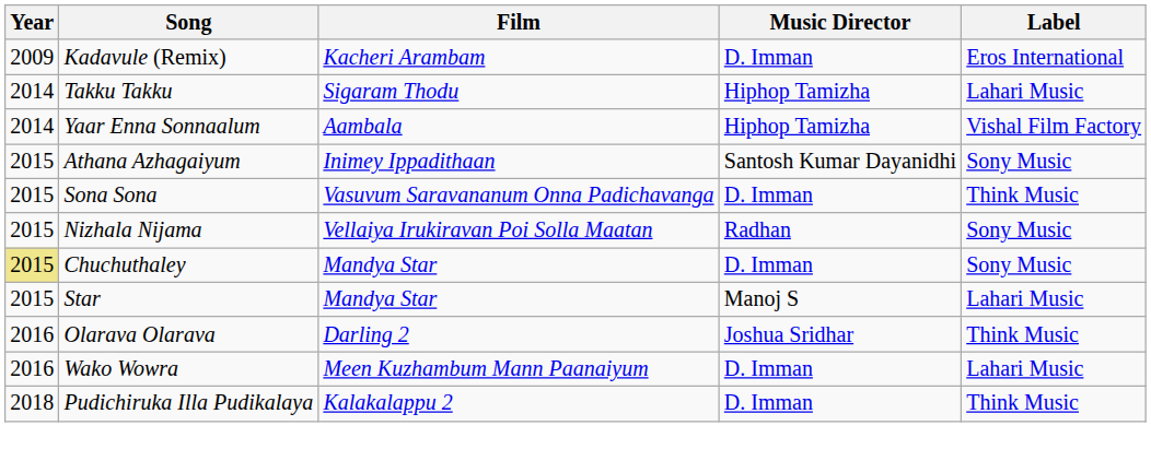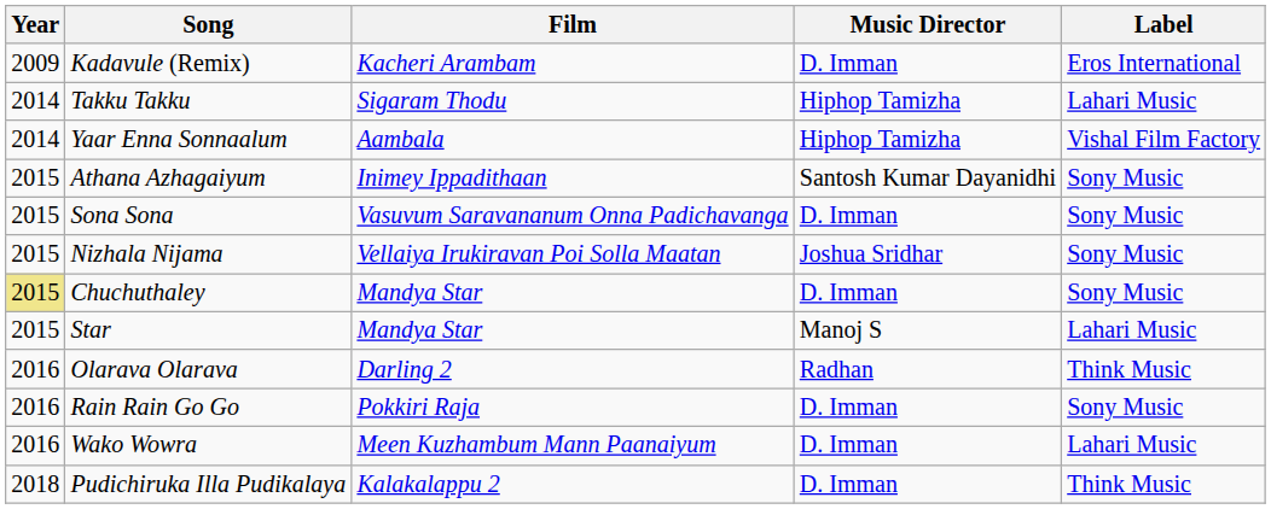 <table class= "wikitable">
 <tr>
 <th>Year</th>
 <th>Song</th>
 <th>Film</th>
 <th>Music Director</th>
 <th>Label</th>
 </tr>
 <tr>
 <td>2009</td>
 <td><em>Kadavule</em> (Remix)</td>
 <td><em><a href='#'>Kacheri Arambam</a></em></td>
 <td><a href='#'>D. Imman</a></td>
 <td><a href='#'>Eros International</a></td>
 </tr>
 <tr>
 <td>2014</td>
 <td><em>Takku Takku</em></td>
 <td><em><a href='#'>Sigaram Thodu</a></em></td>
 <td><a href='#'>Hiphop Tamizha</a></td>
 <td><a href='#'>Lahari Music</a></td>
 </tr>
 <tr>
 <td>2014</td>
 <td><em>Yaar Enna Sonnaalum</em></td>
 <td><em><a href='#'>Aambala</a></em></td>
 <td><a href='#'>Hiphop Tamizha</a></td>
 <td><a href='#'>Vishal Film Factory</a></td>
 </tr>
 <tr>
 <td>2015</td>
 <td><em>Athana Azhagaiyum</em></td>
 <td><em><a href='#'>Inimey Ippadithaan</a></em></td>
 <td>Santosh Kumar Dayanidhi</td>
 <td><a href='#'>Sony Music</a></td>
 </tr>
 <tr>
 <td>2015</td>
 <td><em>Sona Sona</em></td>
 <td><em><a href='#'>Vasuvum Saravananum Onna Padichavanga</a></em></td>
 <td><a href='#'>D. Imman</a></td>
-<td><a href='#'>Think Music</a></td>
+<td><a href='#'>Sony Music</a></td>
 </tr>
 <tr>
 <td>2015</td>
 <td><em>Nizhala Nijama</em></td>
 <td><em><a href='#'>Vellaiya Irukiravan Poi Solla Maatan</a></em></td>
-<td><a href='#'>Radhan</a></td>
+<td><a href='#'>Joshua Sridhar</a></td>
 <td><a href='#'>Sony Music</a></td>
 </tr>
 <tr>
 <td style="background: khaki;">2015</td>
 <td><em>Chuchuthaley</em></td>
 <td><em><a href='#'>Mandya Star</a></em></td>
 <td><a href='#'>D. Imman</a></td>
 <td><a href='#'>Sony Music</a></td>
 </tr>
 <tr>
 <td>2015</td>
 <td><em>Star</em></td>
 <td><em><a href='#'>Mandya Star</a></em></td>
 <td>Manoj S</td>
 <td><a href='#'>Lahari Music</a></td>
 </tr>
 <tr>
 <td>2016</td>
 <td><em>Olarava Olarava</em></td>
 <td><em><a href='#'>Darling 2</a> </em></td>
-<td><a href='#'>Joshua Sridhar</a></td>
+<td><a href='#'>Radhan</a></td>
 <td><a href='#'>Think Music</a></td>
+</tr>
+<tr>
+<td>2016</td>
+<td><em>Rain Rain Go Go</em></td>
+<td><em><a href='#'>Pokkiri Raja</a></em></td>
+<td><a href='#'>D. Imman</a></td>
+<td><a href='#'>Sony Music</a></td>
 </tr>
 <tr>
 <td>2016</td>
 <td><em>Wako Wowra</em></td>
 <td><em><a href='#'>Meen Kuzhambum Mann Paanaiyum</a></em></td>
 <td><a href='#'>D. Imman</a></td>
 <td><a href='#'>Lahari Music</a></td>
 </tr>
 <tr>
 <td>2018</td>
 <td><em>Pudichiruka Illa Pudikalaya</em></td>
 <td><em><a href='#'>Kalakalappu 2</a></em></td>
 <td><a href='#'>D. Imman</a></td>
 <td><a href='#'>Think Music</a></td>
 </tr>
 </table>
